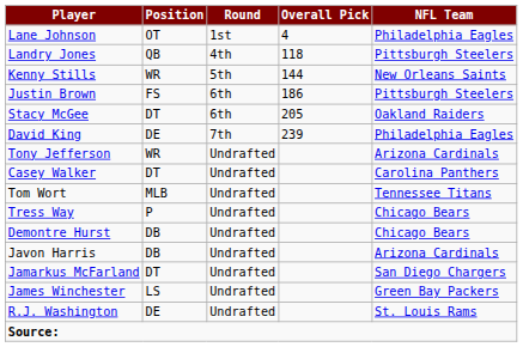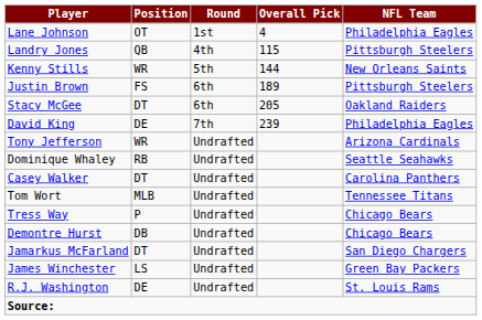 <table class="wikitable" border="1">
 <tr>
 <th style="background: maroon; color: white">Player</th>
 <th style="background: maroon; color: white">Position</th>
 <th style="background: maroon; color: white">Round</th>
 <th style="background: maroon; color: white">Overall Pick</th>
 <th style="background: maroon; color: white">NFL Team</th>
 </tr>
 <tr>
 <td><a href='#'>Lane Johnson</a></td>
 <td>OT</td>
 <td>1st</td>
 <td>4</td>
 <td><a href='#'>Philadelphia Eagles</a></td>
 </tr>
 <tr>
 <td><a href='#'>Landry Jones</a></td>
 <td>QB</td>
 <td>4th</td>
-<td>118</td>
+<td>115</td>
 <td><a href='#'>Pittsburgh Steelers</a></td>
 </tr>
 <tr>
 <td><a href='#'>Kenny Stills</a></td>
 <td>WR</td>
 <td>5th</td>
 <td>144</td>
 <td><a href='#'>New Orleans Saints</a></td>
 </tr>
 <tr>
 <td><a href='#'>Justin Brown</a></td>
 <td>FS</td>
 <td>6th</td>
-<td>186</td>
+<td>189</td>
 <td><a href='#'>Pittsburgh Steelers</a></td>
 </tr>
 <tr>
 <td><a href='#'>Stacy McGee</a></td>
 <td>DT</td>
 <td>6th</td>
 <td>205</td>
 <td><a href='#'>Oakland Raiders</a></td>
 </tr>
 <tr>
 <td><a href='#'>David King</a></td>
 <td>DE</td>
 <td>7th</td>
 <td>239</td>
 <td><a href='#'>Philadelphia Eagles</a></td>
 </tr>
 <tr>
 <td><a href='#'>Tony Jefferson</a></td>
 <td>WR</td>
 <td>Undrafted</td>
 <td></td>
 <td><a href='#'>Arizona Cardinals</a></td>
+</tr>
+<tr>
+<td>Dominique Whaley</td>
+<td>RB</td>
+<td>Undrafted</td>
+<td></td>
+<td><a href='#'>Seattle Seahawks</a></td>
 </tr>
 <tr>
 <td><a href='#'>Casey Walker</a></td>
 <td>DT</td>
 <td>Undrafted</td>
 <td></td>
 <td><a href='#'>Carolina Panthers</a></td>
 </tr>
 <tr>
 <td>Tom Wort</td>
 <td>MLB</td>
 <td>Undrafted</td>
 <td></td>
 <td><a href='#'>Tennessee Titans</a></td>
 </tr>
 <tr>
 <td><a href='#'>Tress Way</a></td>
 <td>P</td>
 <td>Undrafted</td>
 <td></td>
 <td><a href='#'>Chicago Bears</a></td>
 </tr>
 <tr>
 <td><a href='#'>Demontre Hurst</a></td>
 <td>DB</td>
 <td>Undrafted</td>
 <td></td>
 <td><a href='#'>Chicago Bears</a></td>
 </tr>
 <tr>
-<td>Javon Harris</td>
-<td>DB</td>
-<td>Undrafted</td>
-<td></td>
-<td><a href='#'>Arizona Cardinals</a></td>
-</tr>
-<tr>
 <td><a href='#'>Jamarkus McFarland</a></td>
 <td>DT</td>
 <td>Undrafted</td>
 <td></td>
 <td><a href='#'>San Diego Chargers</a></td>
 </tr>
 <tr>
 <td><a href='#'>James Winchester</a></td>
 <td>LS</td>
 <td>Undrafted</td>
 <td></td>
 <td><a href='#'>Green Bay Packers</a></td>
 </tr>
 <tr>
 <td><a href='#'>R.J. Washington</a></td>
 <td>DE</td>
 <td>Undrafted</td>
 <td></td>
 <td><a href='#'>St. Louis Rams</a></td>
 </tr>
 <tr>
 <td colspan="5"><strong>Source:</strong></td>
 </tr>
 </table>
